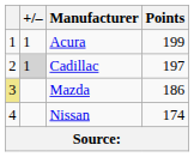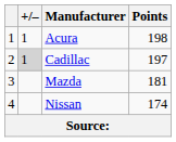 <table class="wikitable" style="font-size: 95%;">
 <tr>
 <th scope="col"></th>
 <th scope="col">+/–</th>
 <th scope="col">Manufacturer</th>
 <th scope="col">Points</th>
 </tr>
 <tr>
 <td align=center>1</td>
 <td align="left"> 1</td>
 <td> <a href='#'>Acura</a></td>
-<td align=right>199</td>
+<td align=right>198</td>
 </tr>
 <tr>
 <td align=center>2</td>
 <td align="left" style="background: lightgrey;"> 1</td>
 <td> <a href='#'>Cadillac</a></td>
 <td align=right>197</td>
 </tr>
 <tr>
-<td align=center style="background: khaki;">3</td>
+<td align=center>3</td>
 <td align="left"></td>
 <td> <a href='#'>Mazda</a></td>
-<td align=right>186</td>
+<td align=right>181</td>
 </tr>
 <tr>
 <td align=center>4</td>
 <td align="left"></td>
 <td> <a href='#'>Nissan</a></td>
 <td align=right>174</td>
 </tr>
 <tr>
 <th colspan=5>Source:</th>
 </tr>
 </table>
